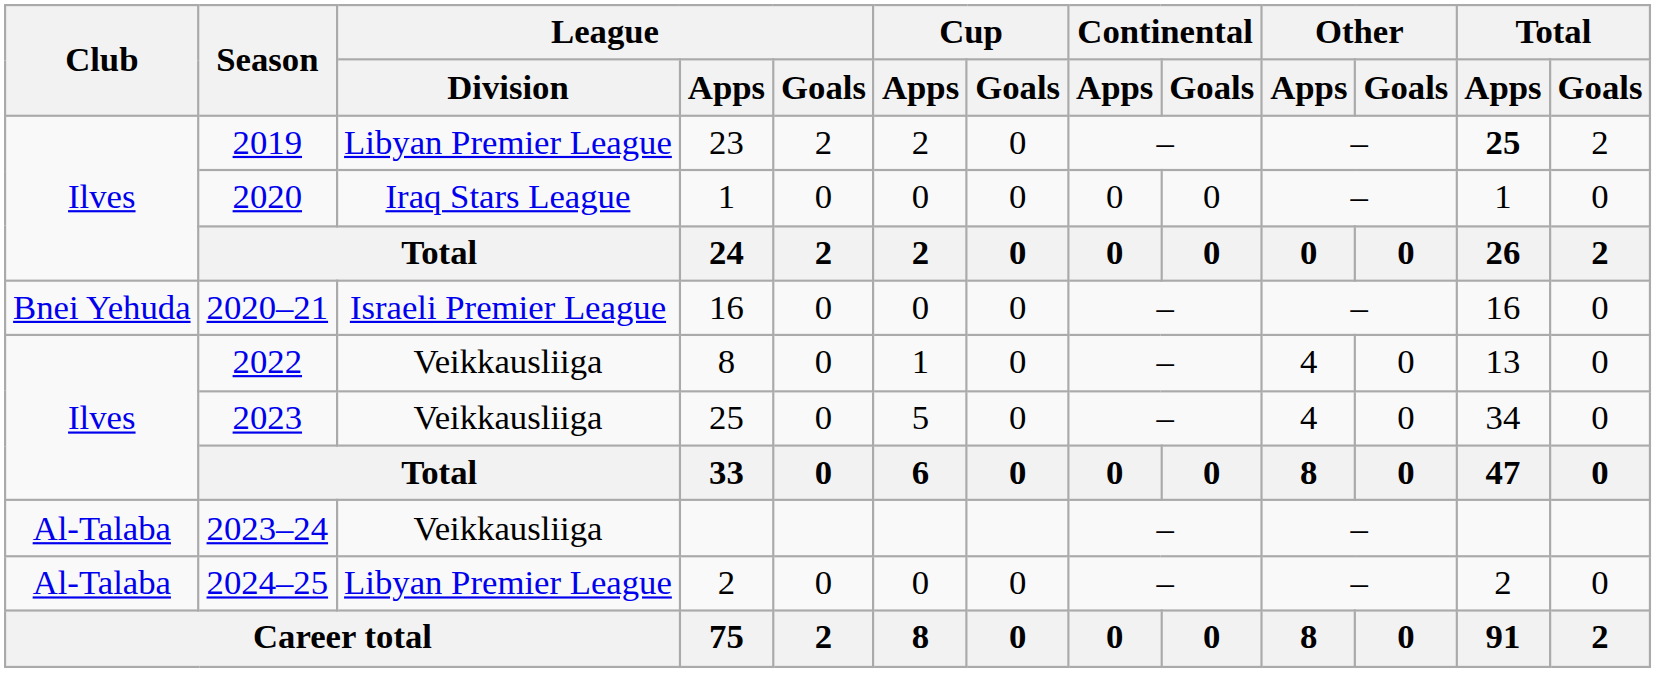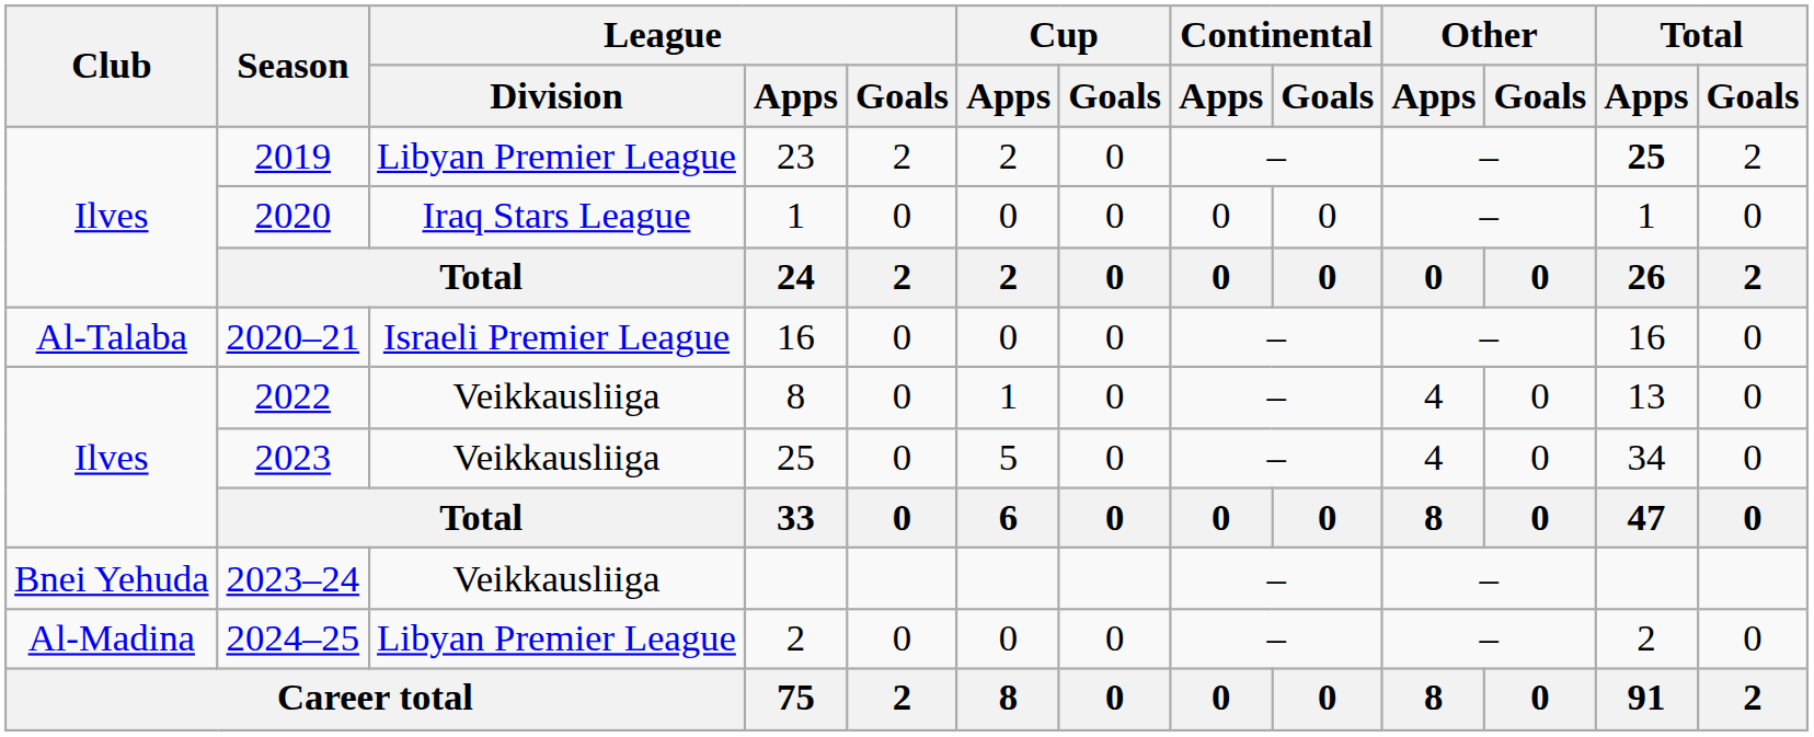 <table class="wikitable" style="text-align: center">
 <tr>
 <th rowspan="2">Club</th>
 <th rowspan="2">Season</th>
 <th colspan="3">League</th>
 <th colspan="2">Cup</th>
 <th colspan="2">Continental</th>
 <th colspan="2">Other</th>
 <th colspan="2">Total</th>
 </tr>
 <tr>
 <th>Division</th>
 <th>Apps</th>
 <th>Goals</th>
 <th>Apps</th>
 <th>Goals</th>
 <th>Apps</th>
 <th>Goals</th>
 <th>Apps</th>
 <th>Goals</th>
 <th>Apps</th>
 <th>Goals</th>
 </tr>
 <tr>
 <td rowspan=3><a href='#'>Ilves</a></td>
 <td><a href='#'>2019</a></td>
 <td><a href='#'>Libyan Premier League</a></td>
 <td>23</td>
 <td>2</td>
 <td>2</td>
 <td>0</td>
 <td colspan="2">–</td>
 <td colspan="2">–</td>
 <td><strong>25</strong></td>
 <td>2</td>
 </tr>
 <tr>
 <td><a href='#'>2020</a></td>
 <td><a href='#'>Iraq Stars League</a></td>
 <td>1</td>
 <td>0</td>
 <td>0</td>
 <td>0</td>
 <td>0</td>
 <td>0</td>
 <td colspan="2">–</td>
 <td>1</td>
 <td>0</td>
 </tr>
 <tr>
 <th colspan=2>Total</th>
 <th>24</th>
 <th>2</th>
 <th>2</th>
 <th>0</th>
 <th>0</th>
 <th>0</th>
 <th>0</th>
 <th>0</th>
 <th>26</th>
 <th>2</th>
 </tr>
 <tr>
-<td><a href='#'>Bnei Yehuda</a></td>
+<td><a href='#'>Al-Talaba</a></td>
 <td><a href='#'>2020–21</a></td>
 <td><a href='#'>Israeli Premier League</a></td>
 <td>16</td>
 <td>0</td>
 <td>0</td>
 <td>0</td>
 <td colspan="2">–</td>
 <td colspan="2">–</td>
 <td>16</td>
 <td>0</td>
 </tr>
 <tr>
 <td rowspan=3><a href='#'>Ilves</a></td>
 <td><a href='#'>2022</a></td>
 <td>Veikkausliiga</td>
 <td>8</td>
 <td>0</td>
 <td>1</td>
 <td>0</td>
 <td colspan="2">–</td>
 <td>4</td>
 <td>0</td>
 <td>13</td>
 <td>0</td>
 </tr>
 <tr>
 <td><a href='#'>2023</a></td>
 <td>Veikkausliiga</td>
 <td>25</td>
 <td>0</td>
 <td>5</td>
 <td>0</td>
 <td colspan="2">–</td>
 <td>4</td>
 <td>0</td>
 <td>34</td>
 <td>0</td>
 </tr>
 <tr>
 <th colspan=2>Total</th>
 <th>33</th>
 <th>0</th>
 <th>6</th>
 <th>0</th>
 <th>0</th>
 <th>0</th>
 <th>8</th>
 <th>0</th>
 <th>47</th>
 <th>0</th>
 </tr>
 <tr>
-<td><a href='#'>Al-Talaba</a></td>
+<td><a href='#'>Bnei Yehuda</a></td>
 <td><a href='#'>2023–24</a></td>
 <td>Veikkausliiga</td>
 <td></td>
 <td></td>
 <td></td>
 <td></td>
 <td colspan="2">–</td>
 <td colspan="2">–</td>
 <td></td>
 <td></td>
 </tr>
 <tr>
-<td><a href='#'>Al-Talaba</a></td>
+<td><a href='#'>Al-Madina</a></td>
 <td><a href='#'>2024–25</a></td>
 <td><a href='#'>Libyan Premier League</a></td>
 <td>2</td>
 <td>0</td>
 <td>0</td>
 <td>0</td>
 <td colspan="2">–</td>
 <td colspan="2">–</td>
 <td>2</td>
 <td>0</td>
 </tr>
 <tr>
 <th colspan=3>Career total</th>
 <th>75</th>
 <th>2</th>
 <th>8</th>
 <th>0</th>
 <th>0</th>
 <th>0</th>
 <th>8</th>
 <th>0</th>
 <th>91</th>
 <th>2</th>
 </tr>
 </table>
